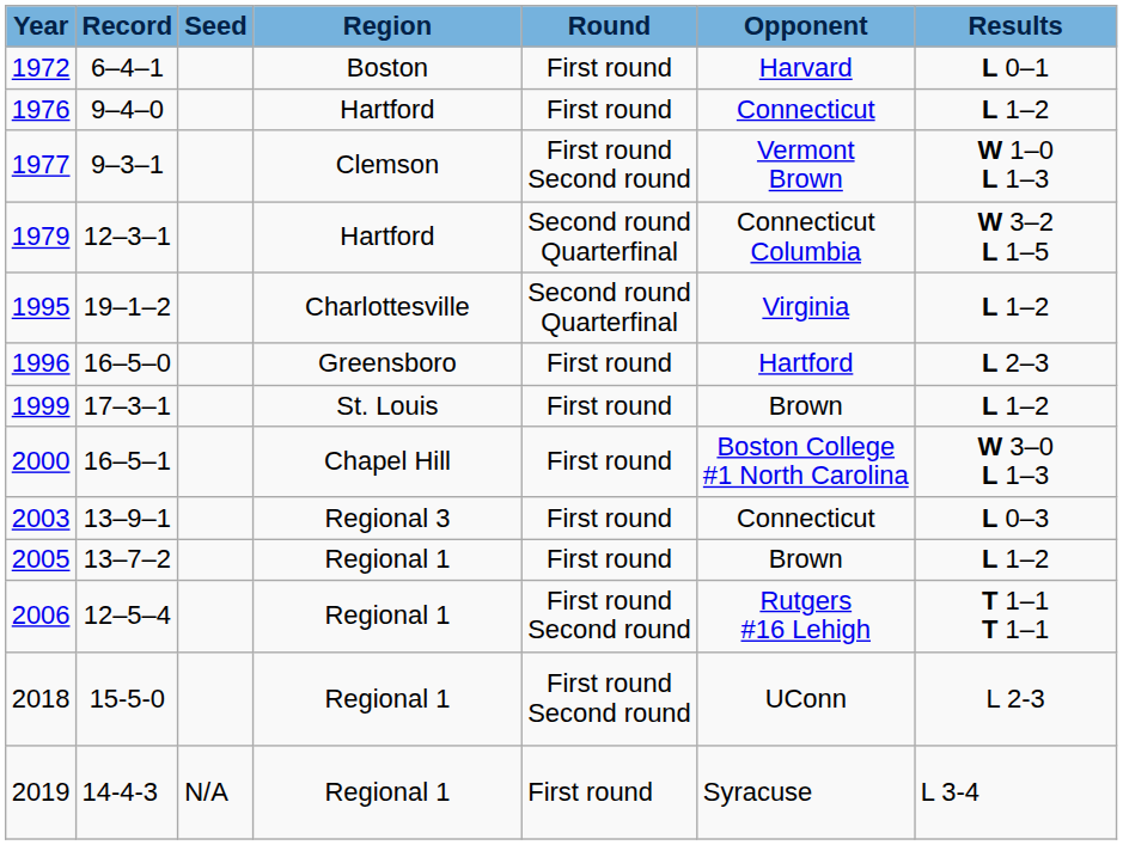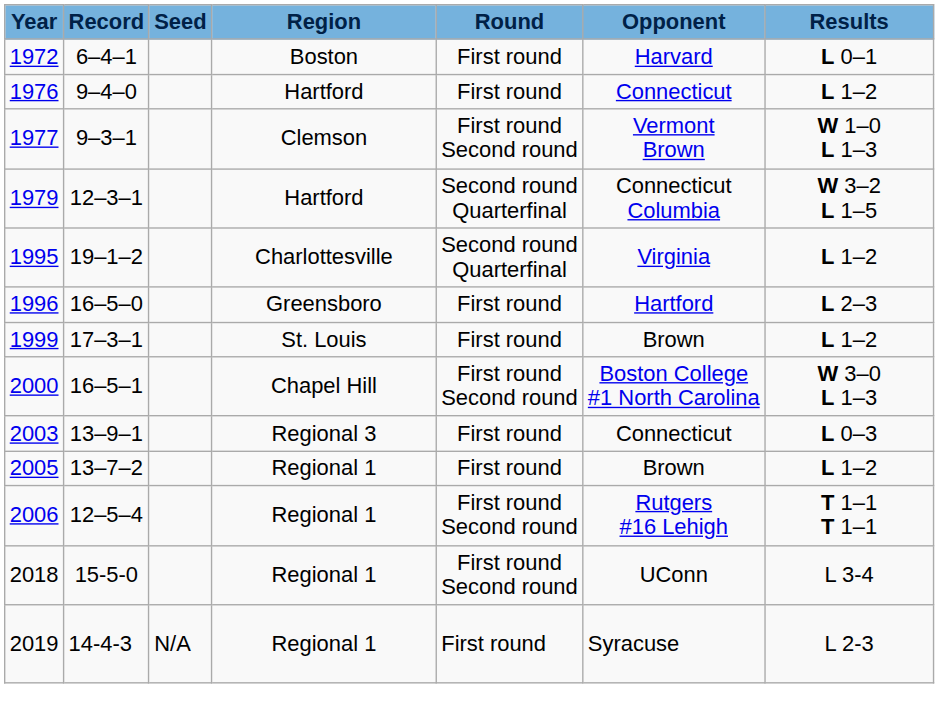 <table class="wikitable sortable mw-collapsible" border="1">
 <tr align="center">
 <th style="background:#75B2DD; color:#002147;">Year</th>
 <th style="background:#75B2DD; color:#002147;">Record</th>
 <th style="background:#75B2DD; color:#002147;">Seed</th>
 <th style="background:#75B2DD; color:#002147;">Region</th>
 <th style="background:#75B2DD; color:#002147;">Round</th>
 <th style="background:#75B2DD; color:#002147;">Opponent</th>
 <th style="background:#75B2DD; color:#002147;">Results</th>
 </tr>
 <tr align="center">
 <td><a href='#'>1972</a></td>
 <td>6–4–1</td>
 <td></td>
 <td>Boston</td>
 <td>First round</td>
 <td><a href='#'>Harvard</a></td>
 <td><strong>L</strong> 0–1</td>
 </tr>
 <tr align="center">
 <td><a href='#'>1976</a></td>
 <td>9–4–0</td>
 <td></td>
 <td>Hartford</td>
 <td>First round</td>
 <td><a href='#'>Connecticut</a></td>
 <td><strong>L</strong> 1–2</td>
 </tr>
 <tr align="center">
 <td><a href='#'>1977</a></td>
 <td>9–3–1</td>
 <td></td>
 <td>Clemson</td>
 <td>First round<br>Second round</td>
 <td><a href='#'>Vermont</a><br><a href='#'>Brown</a></td>
 <td><strong>W</strong> 1–0<br><strong>L</strong> 1–3</td>
 </tr>
 <tr align="center">
 <td><a href='#'>1979</a></td>
 <td>12–3–1</td>
 <td></td>
 <td>Hartford</td>
 <td>Second round<br>Quarterfinal</td>
 <td>Connecticut<br><a href='#'>Columbia</a></td>
 <td><strong>W</strong> 3–2 <br><strong>L</strong> 1–5</td>
 </tr>
 <tr align="center">
 <td><a href='#'>1995</a></td>
 <td>19–1–2</td>
 <td></td>
 <td>Charlottesville</td>
 <td>Second round<br>Quarterfinal</td>
 <td><a href='#'>Virginia</a></td>
 <td><strong>L</strong> 1–2</td>
 </tr>
 <tr align="center">
 <td><a href='#'>1996</a></td>
 <td>16–5–0</td>
 <td></td>
 <td>Greensboro</td>
 <td>First round</td>
 <td><a href='#'>Hartford</a></td>
 <td><strong>L</strong> 2–3 </td>
 </tr>
 <tr align="center">
 <td><a href='#'>1999</a></td>
 <td>17–3–1</td>
 <td></td>
 <td>St. Louis</td>
 <td>First round</td>
 <td>Brown</td>
 <td><strong>L</strong> 1–2 </td>
 </tr>
 <tr align="center">
 <td><a href='#'>2000</a></td>
 <td>16–5–1</td>
 <td></td>
 <td>Chapel Hill</td>
-<td>First round</td>
+<td>First round<br>Second round</td>
 <td><a href='#'>Boston College</a><br><a href='#'>#1 North Carolina</a></td>
 <td><strong>W</strong> 3–0<br><strong>L</strong> 1–3</td>
 </tr>
 <tr align="center">
 <td><a href='#'>2003</a></td>
 <td>13–9–1</td>
 <td></td>
 <td>Regional 3</td>
 <td>First round</td>
 <td>Connecticut</td>
 <td><strong>L</strong> 0–3</td>
 </tr>
 <tr align="center">
 <td><a href='#'>2005</a></td>
 <td>13–7–2</td>
 <td></td>
 <td>Regional 1</td>
 <td>First round</td>
 <td>Brown</td>
 <td><strong>L</strong> 1–2</td>
 </tr>
 <tr align="center">
 <td><a href='#'>2006</a></td>
 <td>12–5–4</td>
 <td></td>
 <td>Regional 1</td>
 <td>First round<br>Second round</td>
 <td><a href='#'>Rutgers</a><br><a href='#'>#16 Lehigh</a></td>
 <td><strong>T</strong> 1–1 <br><strong>T</strong> 1–1 </td>
 </tr>
 <tr align="center">
 <td>2018</td>
 <td>15-5-0</td>
 <td></td>
 <td>Regional 1</td>
 <td>First round<br>Second round</td>
 <td>UConn</td>
-<td><blockquote>L 2-3</blockquote></td>
+<td>L 3-4</td>
 </tr>
 <tr>
 <td>2019</td>
 <td>14-4-3</td>
 <td>N/A</td>
 <td><blockquote>Regional 1</blockquote></td>
 <td>First round</td>
 <td>Syracuse</td>
-<td>L 3-4</td>
+<td><blockquote>L 2-3</blockquote></td>
 </tr>
 </table>
